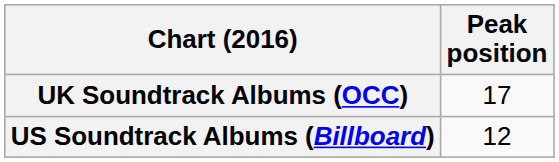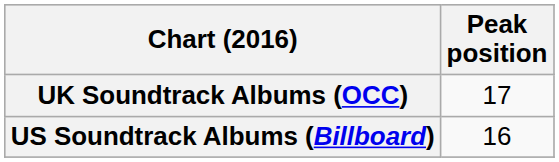 <table class="wikitable sortable plainrowheaders" style="text-align:center">
 <tr>
 <th scope="col">Chart (2016)</th>
 <th scope="col">Peak<br>position</th>
 </tr>
 <tr>
 <th scope="row">UK Soundtrack Albums (<a href='#'>OCC</a>)</th>
 <td>17</td>
 </tr>
 <tr>
 <th scope="row">US Soundtrack Albums (<a href='#'><em>Billboard</em></a>)</th>
-<td>12</td>
+<td>16</td>
 </tr>
 </table>
